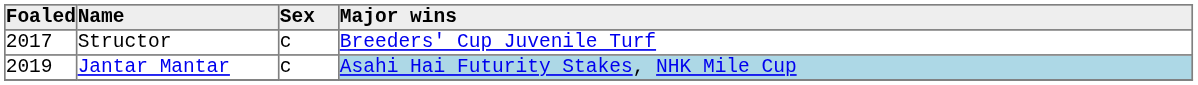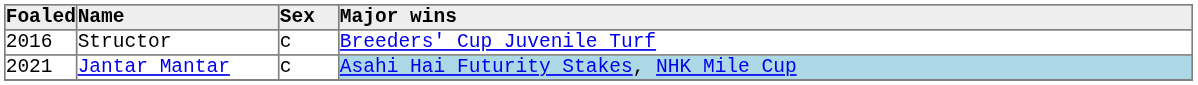 <table border="1" cellpadding="0" style="border-collapse: collapse; font-size:90%">
 <tr bgcolor="#eeeeee">
 <td width="35px"><strong>Foaled</strong></td>
 <td width="120px"><strong>Name</strong></td>
 <td width="35px"><strong>Sex</strong></td>
 <td width="510px"><strong>Major wins</strong></td>
 </tr>
 <tr>
-<td>2017</td>
+<td>2016</td>
 <td>Structor</td>
 <td>c</td>
 <td><a href='#'>Breeders' Cup Juvenile Turf</a></td>
 </tr>
 <tr>
-<td>2019</td>
+<td>2021</td>
 <td><a href='#'>Jantar Mantar</a></td>
 <td>c</td>
 <td style="background: lightblue;"><a href='#'>Asahi Hai Futurity Stakes</a>, <a href='#'>NHK Mile Cup</a></td>
 </tr>
 <tr>
 </tr>
 </table>
